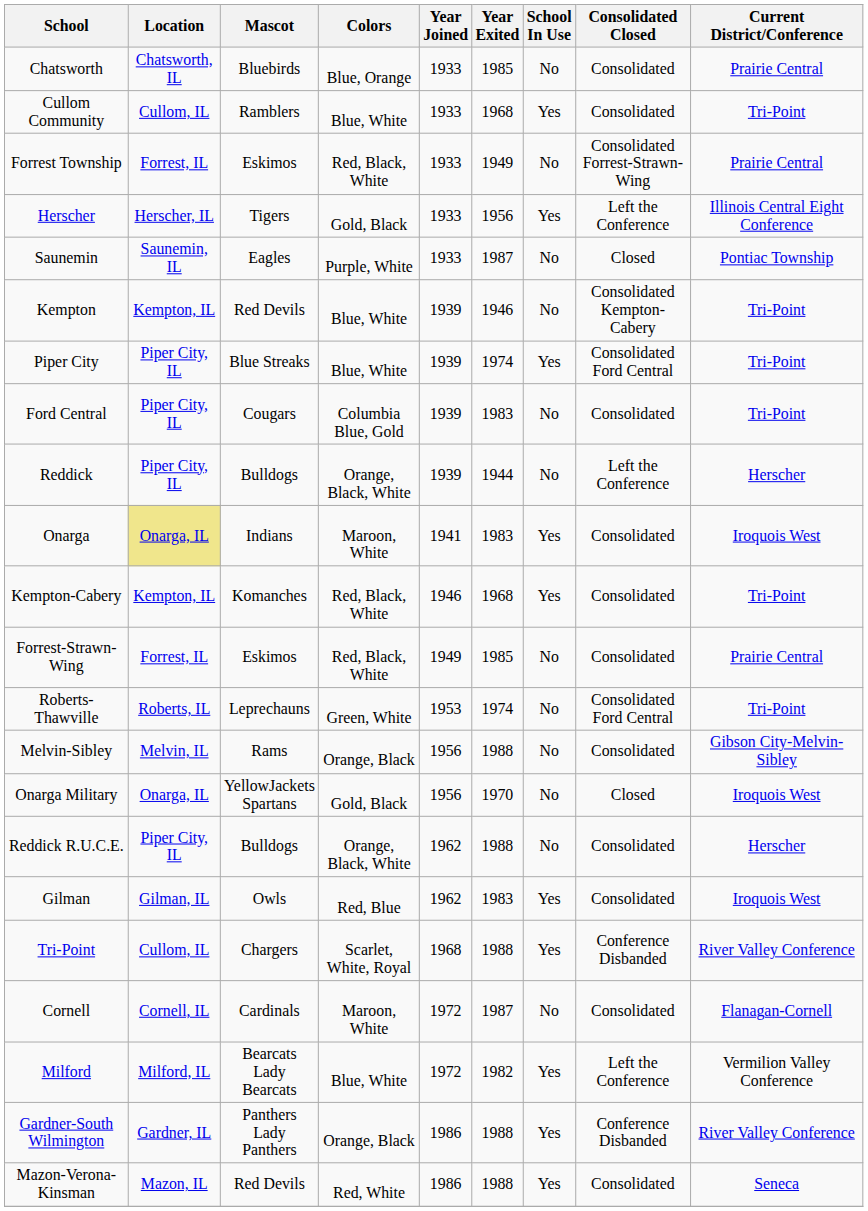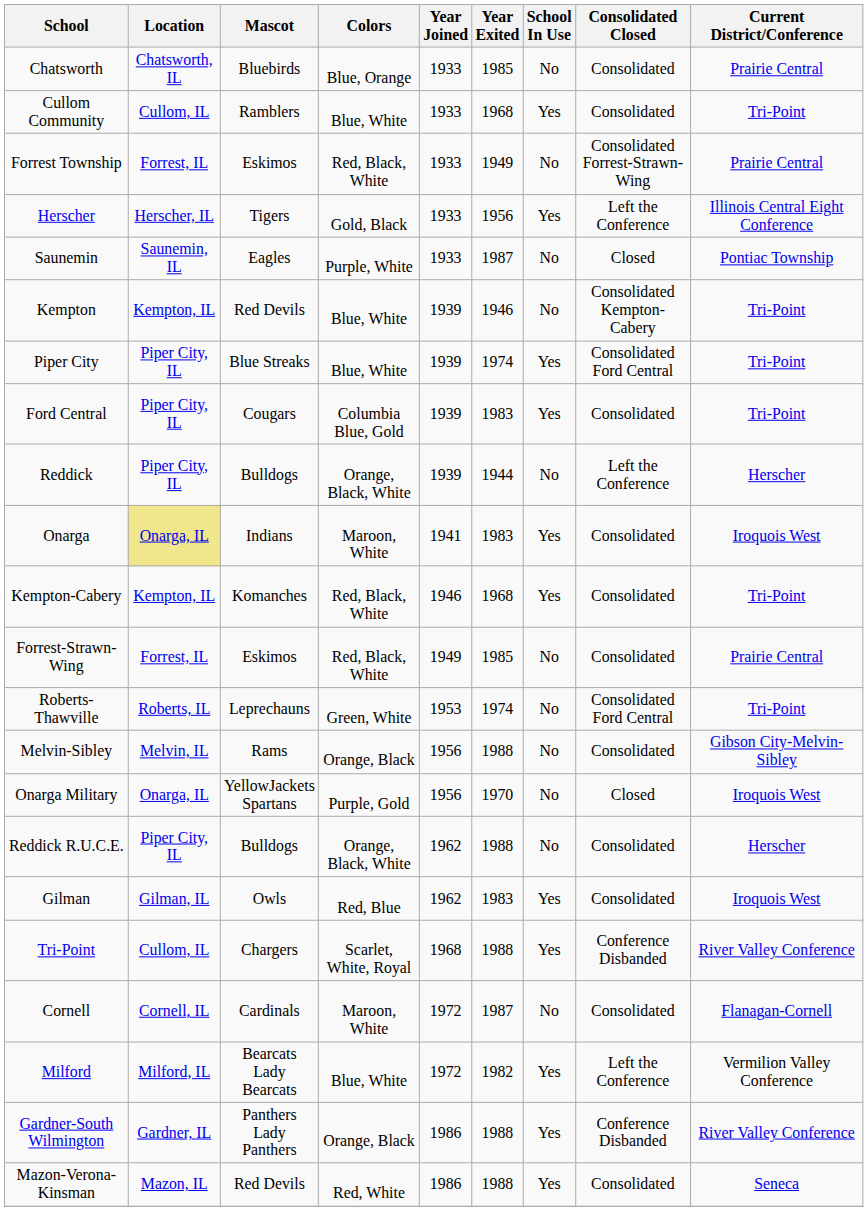 <table class="wikitable sortable" style="text-align:center;">
 <tr>
 <th>School</th>
 <th>Location</th>
 <th>Mascot</th>
 <th>Colors</th>
 <th>Year<br>Joined</th>
 <th>Year<br>Exited</th>
 <th>School<br>In Use</th>
 <th>Consolidated<br>Closed</th>
 <th>Current<br>District/Conference</th>
 </tr>
 <tr>
 <td>Chatsworth</td>
 <td><a href='#'>Chatsworth, IL</a></td>
 <td>Bluebirds</td>
 <td> <br>Blue, Orange</td>
 <td>1933</td>
 <td>1985</td>
 <td>No</td>
 <td>Consolidated</td>
 <td><a href='#'>Prairie Central</a></td>
 </tr>
 <tr>
 <td>Cullom Community</td>
 <td><a href='#'>Cullom, IL</a></td>
 <td>Ramblers</td>
 <td> <br>Blue, White</td>
 <td>1933</td>
 <td>1968</td>
 <td>Yes</td>
 <td>Consolidated</td>
 <td><a href='#'>Tri-Point</a></td>
 </tr>
 <tr>
 <td>Forrest Township</td>
 <td><a href='#'>Forrest, IL</a></td>
 <td>Eskimos</td>
 <td>  <br>Red, Black, White</td>
 <td>1933</td>
 <td>1949</td>
 <td>No</td>
 <td>Consolidated<br>Forrest-Strawn-Wing</td>
 <td><a href='#'>Prairie Central</a></td>
 </tr>
 <tr>
 <td><a href='#'>Herscher</a></td>
 <td><a href='#'>Herscher, IL</a></td>
 <td>Tigers</td>
 <td> <br>Gold, Black</td>
 <td>1933</td>
 <td>1956</td>
 <td>Yes</td>
 <td>Left the Conference</td>
 <td><a href='#'>Illinois Central Eight Conference</a></td>
 </tr>
 <tr>
 <td>Saunemin</td>
 <td><a href='#'>Saunemin, IL</a></td>
 <td>Eagles</td>
 <td> <br>Purple, White</td>
 <td>1933</td>
 <td>1987</td>
 <td>No</td>
 <td>Closed</td>
 <td><a href='#'>Pontiac Township</a></td>
 </tr>
 <tr>
 <td>Kempton</td>
 <td><a href='#'>Kempton, IL</a></td>
 <td>Red Devils</td>
 <td> <br>Blue, White</td>
 <td>1939</td>
 <td>1946</td>
 <td>No</td>
 <td>Consolidated<br>Kempton-Cabery</td>
 <td><a href='#'>Tri-Point</a></td>
 </tr>
 <tr>
 <td>Piper City</td>
 <td><a href='#'>Piper City, IL</a></td>
 <td>Blue Streaks</td>
 <td> <br>Blue, White</td>
 <td>1939</td>
 <td>1974</td>
 <td>Yes</td>
 <td>Consolidated<br>Ford Central</td>
 <td><a href='#'>Tri-Point</a></td>
 </tr>
 <tr>
 <td>Ford Central</td>
 <td><a href='#'>Piper City, IL</a></td>
 <td>Cougars</td>
 <td> <br>Columbia Blue, Gold</td>
 <td>1939</td>
 <td>1983</td>
-<td>No</td>
+<td>Yes</td>
 <td>Consolidated</td>
 <td><a href='#'>Tri-Point</a></td>
 </tr>
 <tr>
 <td>Reddick</td>
 <td><a href='#'>Piper City, IL</a></td>
 <td>Bulldogs</td>
 <td>  <br>Orange, Black, White</td>
 <td>1939</td>
 <td>1944</td>
 <td>No</td>
 <td>Left the Conference</td>
 <td><a href='#'>Herscher</a></td>
 </tr>
 <tr>
 <td>Onarga</td>
 <td style="background: khaki;"><a href='#'>Onarga, IL</a></td>
 <td>Indians</td>
 <td> <br>Maroon, White</td>
 <td>1941</td>
 <td>1983</td>
 <td>Yes</td>
 <td>Consolidated</td>
 <td><a href='#'>Iroquois West</a></td>
 </tr>
 <tr>
 <td>Kempton-Cabery</td>
 <td><a href='#'>Kempton, IL</a></td>
 <td>Komanches</td>
 <td>  <br>Red, Black, White</td>
 <td>1946</td>
 <td>1968</td>
 <td>Yes</td>
 <td>Consolidated</td>
 <td><a href='#'>Tri-Point</a></td>
 </tr>
 <tr>
 <td>Forrest-Strawn-Wing</td>
 <td><a href='#'>Forrest, IL</a></td>
 <td>Eskimos</td>
 <td>  <br>Red, Black, White</td>
 <td>1949</td>
 <td>1985</td>
 <td>No</td>
 <td>Consolidated</td>
 <td><a href='#'>Prairie Central</a></td>
 </tr>
 <tr>
 <td>Roberts-Thawville</td>
 <td><a href='#'>Roberts, IL</a></td>
 <td>Leprechauns</td>
 <td> <br>Green, White</td>
 <td>1953</td>
 <td>1974</td>
 <td>No</td>
 <td>Consolidated<br>Ford Central</td>
 <td><a href='#'>Tri-Point</a></td>
 </tr>
 <tr>
 <td>Melvin-Sibley</td>
 <td><a href='#'>Melvin, IL</a></td>
 <td>Rams</td>
 <td> <br>Orange, Black</td>
 <td>1956</td>
 <td>1988</td>
 <td>No</td>
 <td>Consolidated</td>
 <td><a href='#'>Gibson City-Melvin-Sibley</a></td>
 </tr>
 <tr>
 <td>Onarga Military</td>
 <td><a href='#'>Onarga, IL</a></td>
 <td>YellowJackets<br>Spartans</td>
-<td> <br>Gold, Black</td>
+<td> <br>Purple, Gold</td>
 <td>1956</td>
 <td>1970</td>
 <td>No</td>
 <td>Closed</td>
 <td><a href='#'>Iroquois West</a></td>
 </tr>
 <tr>
 <td>Reddick R.U.C.E.</td>
 <td><a href='#'>Piper City, IL</a></td>
 <td>Bulldogs</td>
 <td>  <br>Orange, Black, White</td>
 <td>1962</td>
 <td>1988</td>
 <td>No</td>
 <td>Consolidated</td>
 <td><a href='#'>Herscher</a></td>
 </tr>
 <tr>
 <td>Gilman</td>
 <td><a href='#'>Gilman, IL</a></td>
 <td>Owls</td>
 <td> <br>Red, Blue</td>
 <td>1962</td>
 <td>1983</td>
 <td>Yes</td>
 <td>Consolidated</td>
 <td><a href='#'>Iroquois West</a></td>
 </tr>
 <tr>
 <td><a href='#'>Tri-Point</a></td>
 <td><a href='#'>Cullom, IL</a></td>
 <td>Chargers</td>
 <td>  <br>Scarlet, White, Royal</td>
 <td>1968</td>
 <td>1988</td>
 <td>Yes</td>
 <td>Conference<br>Disbanded</td>
 <td><a href='#'>River Valley Conference</a></td>
 </tr>
 <tr>
 <td>Cornell</td>
 <td><a href='#'>Cornell, IL</a></td>
 <td>Cardinals</td>
 <td> <br>Maroon,  White</td>
 <td>1972</td>
 <td>1987</td>
 <td>No</td>
 <td>Consolidated</td>
 <td><a href='#'>Flanagan-Cornell</a></td>
 </tr>
 <tr>
 <td><a href='#'>Milford</a></td>
 <td><a href='#'>Milford, IL</a></td>
 <td>Bearcats<br>Lady Bearcats</td>
 <td> <br>Blue, White</td>
 <td>1972</td>
 <td>1982</td>
 <td>Yes</td>
 <td>Left the Conference</td>
 <td>Vermilion Valley Conference</td>
 </tr>
 <tr>
 <td><a href='#'>Gardner-South Wilmington</a></td>
 <td><a href='#'>Gardner, IL</a></td>
 <td>Panthers<br>Lady Panthers</td>
 <td> <br>Orange, Black</td>
 <td>1986</td>
 <td>1988</td>
 <td>Yes</td>
 <td>Conference<br>Disbanded</td>
 <td><a href='#'>River Valley Conference</a></td>
 </tr>
 <tr>
 <td>Mazon-Verona-Kinsman</td>
 <td><a href='#'>Mazon, IL</a></td>
 <td>Red Devils</td>
 <td> <br>Red, White</td>
 <td>1986</td>
 <td>1988</td>
 <td>Yes</td>
 <td>Consolidated</td>
 <td><a href='#'>Seneca</a></td>
 </tr>
 <tr>
 </tr>
 </table>
